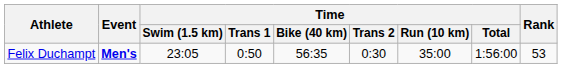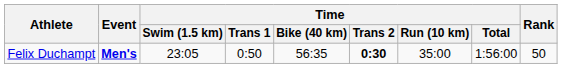 <table class="wikitable" style="font-size:90%">
 <tr>
 <th rowspan=2>Athlete</th>
 <th rowspan=2>Event</th>
 <th colspan=6>Time</th>
 <th rowspan=2>Rank</th>
 </tr>
 <tr style="font-size:95%">
 <th>Swim (1.5 km)</th>
 <th>Trans 1</th>
 <th>Bike (40 km)</th>
 <th>Trans 2</th>
 <th>Run (10 km)</th>
 <th>Total</th>
 </tr>
 <tr align=center>
 <td align=left><a href='#'>Felix Duchampt</a></td>
 <td align=left><strong><a href='#'>Men's</a></strong></td>
 <td>23:05</td>
 <td>0:50</td>
 <td>56:35</td>
-<td>0:30</td>
+<td><strong>0:30</strong></td>
 <td>35:00</td>
 <td>1:56:00</td>
-<td>53</td>
+<td>50</td>
 </tr>
 </table>
